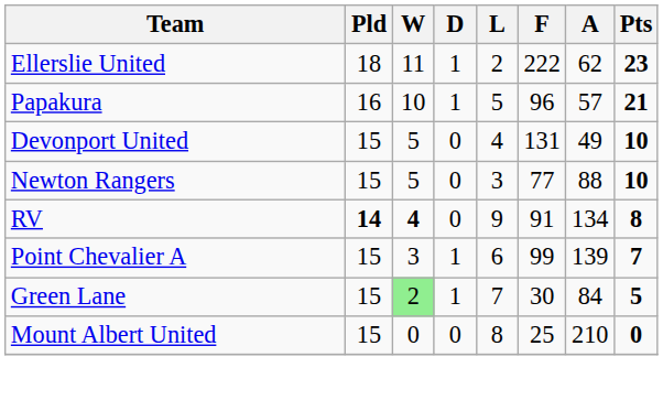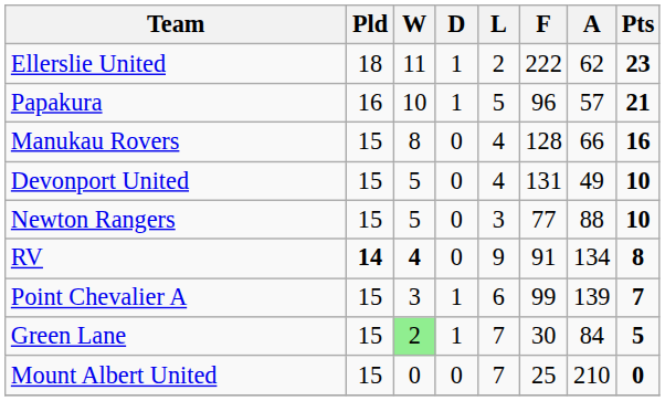 <table class="wikitable" style="text-align:center;">
 <tr>
 <th width=215>Team</th>
 <th width=20 abbr="Played">Pld</th>
 <th width=20 abbr="Won">W</th>
 <th width=20 abbr="Drawn">D</th>
 <th width=20 abbr="Lost">L</th>
 <th width=20 abbr="For">F</th>
 <th width=20 abbr="Against">A</th>
 <th width=20 abbr="Points">Pts</th>
 </tr>
 <tr>
 <td style="text-align:left;"><a href='#'>Ellerslie United</a></td>
 <td>18</td>
 <td>11</td>
 <td>1</td>
 <td>2</td>
 <td>222</td>
 <td>62</td>
 <td><strong>23</strong></td>
 </tr>
 <tr>
 <td style="text-align:left;"><a href='#'>Papakura</a></td>
 <td>16</td>
 <td>10</td>
 <td>1</td>
 <td>5</td>
 <td>96</td>
 <td>57</td>
 <td><strong>21</strong></td>
+</tr>
+<tr>
+<td style="text-align:left;"><a href='#'>Manukau Rovers</a></td>
+<td>15</td>
+<td>8</td>
+<td>0</td>
+<td>4</td>
+<td>128</td>
+<td>66</td>
+<td><strong>16</strong></td>
 </tr>
 <tr>
 <td style="text-align:left;"><a href='#'>Devonport United</a></td>
 <td>15</td>
 <td>5</td>
 <td>0</td>
 <td>4</td>
 <td>131</td>
 <td>49</td>
 <td><strong>10</strong></td>
 </tr>
 <tr>
 <td style="text-align:left;"><a href='#'>Newton Rangers</a></td>
 <td>15</td>
 <td>5</td>
 <td>0</td>
 <td>3</td>
 <td>77</td>
 <td>88</td>
 <td><strong>10</strong></td>
 </tr>
 <tr>
 <td style="text-align:left;"><a href='#'>RV</a></td>
 <td><strong>14</strong></td>
 <td><strong>4</strong></td>
 <td>0</td>
 <td>9</td>
 <td>91</td>
 <td>134</td>
 <td><strong>8</strong></td>
 </tr>
 <tr>
 <td style="text-align:left;"><a href='#'>Point Chevalier A</a></td>
 <td>15</td>
 <td>3</td>
 <td>1</td>
 <td>6</td>
 <td>99</td>
 <td>139</td>
 <td><strong>7</strong></td>
 </tr>
 <tr>
 <td style="text-align:left;"><a href='#'>Green Lane</a></td>
 <td>15</td>
 <td style="background: lightgreen;">2</td>
 <td>1</td>
 <td>7</td>
 <td>30</td>
 <td>84</td>
 <td><strong>5</strong></td>
 </tr>
 <tr>
 <td style="text-align:left;"><a href='#'>Mount Albert United</a></td>
 <td>15</td>
 <td>0</td>
 <td>0</td>
-<td>8</td>
+<td>7</td>
 <td>25</td>
 <td>210</td>
 <td><strong>0</strong></td>
 </tr>
 <tr>
 </tr>
 </table>
